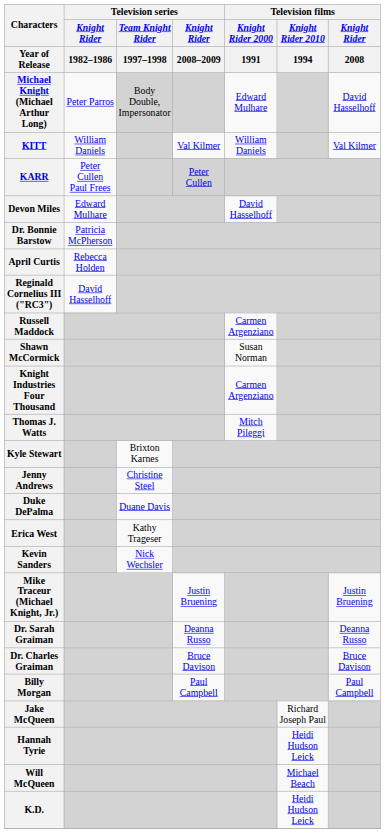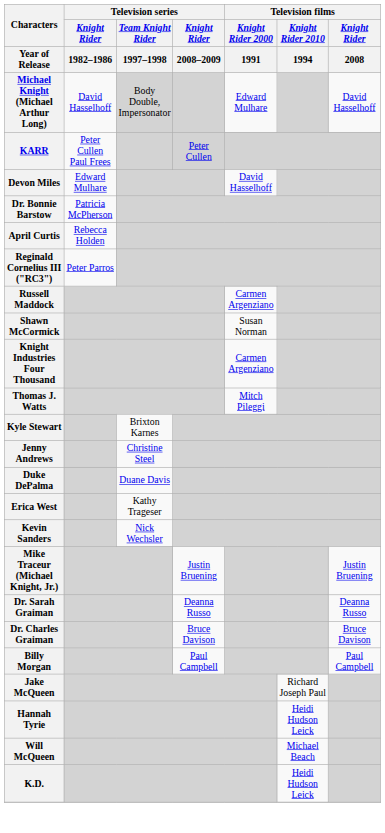 <table class="wikitable" style="text-align:center" width=99%>
 <tr>
 <th rowspan="2" width="16%">Characters</th>
 <th colspan="3" align="center">Television series</th>
 <th colspan="3" align="center">Television films</th>
 </tr>
 <tr>
 <th align="center" width="14%"><em><a href='#'>Knight Rider</a></em></th>
 <th align="center" width="14%"><em><a href='#'>Team Knight Rider</a></em></th>
 <th align="center" width="14%"><em><a href='#'>Knight Rider</a></em></th>
 <th align="center" width="14%"><em><a href='#'>Knight Rider 2000</a></em></th>
 <th align="center" width="14%"><em><a href='#'>Knight Rider 2010</a></em></th>
 <th align="center" width="14%"><em><a href='#'>Knight Rider</a></em></th>
 </tr>
 <tr>
 <th><strong>Year of Release</strong></th>
 <th colspan="1" align="center"><strong>1982–1986</strong></th>
 <th colspan="1" align="center"><strong>1997–1998</strong></th>
 <th colspan="1" align="center"><strong>2008–2009</strong></th>
 <th colspan="1" align="center"><strong>1991</strong></th>
 <th colspan="1" align="center"><strong>1994</strong></th>
 <th colspan="1" align="center"><strong>2008</strong></th>
 </tr>
 <tr>
 <th><a href='#'>Michael Knight</a><br>(Michael Arthur Long)</th>
-<td><a href='#'>Peter Parros</a></td>
+<td><a href='#'>David Hasselhoff</a></td>
 <td colspan="1" style="background-color:lightgrey;">Body Double, Impersonator</td>
 <td colspan="1" style="background-color:lightgrey;"> </td>
 <td><a href='#'>Edward Mulhare</a></td>
 <td colspan="1" style="background-color:lightgrey;"> </td>
 <td colspan="1"><a href='#'>David Hasselhoff</a></td>
-</tr>
-<tr>
-<th><a href='#'>KITT</a></th>
-<td><a href='#'>William Daniels</a></td>
-<td colspan="1" style="background-color:lightgrey;"> </td>
-<td><a href='#'>Val Kilmer</a></td>
-<td><a href='#'>William Daniels</a></td>
-<td colspan="1" style="background-color:lightgrey;"> </td>
-<td><a href='#'>Val Kilmer</a></td>
 </tr>
 <tr>
 <th><a href='#'>KARR</a></th>
 <td><a href='#'>Peter Cullen</a><br><a href='#'>Paul Frees</a></td>
 <td colspan="1" style="background-color:lightgrey;"> </td>
 <td style="background: lightgrey;"><a href='#'>Peter Cullen</a></td>
 <td colspan="3" style="background-color:lightgrey;"> </td>
 </tr>
 <tr>
 <th>Devon Miles</th>
 <td><a href='#'>Edward Mulhare</a></td>
 <td colspan="2" style="background-color:lightgrey;"> </td>
 <td colspan="1"><a href='#'>David Hasselhoff</a></td>
 <td colspan="2" style="background-color:lightgrey;"> </td>
 </tr>
 <tr>
 <th>Dr. Bonnie Barstow</th>
 <td><a href='#'>Patricia McPherson</a></td>
 <td colspan="5" style="background-color:lightgrey;"> </td>
 </tr>
 <tr>
 <th>April Curtis</th>
 <td><a href='#'>Rebecca Holden</a></td>
 <td colspan="5" style="background-color:lightgrey;"> </td>
 </tr>
 <tr>
 <th>Reginald Cornelius III ("RC3")</th>
-<td><a href='#'>David Hasselhoff</a></td>
+<td><a href='#'>Peter Parros</a></td>
 <td colspan="5" style="background-color:lightgrey;"> </td>
 </tr>
 <tr>
 <th>Russell Maddock</th>
 <td colspan="3" style="background-color:lightgrey;"> </td>
 <td><a href='#'>Carmen Argenziano</a></td>
 <td colspan="2" style="background-color:lightgrey;"> </td>
 </tr>
 <tr>
 <th>Shawn McCormick</th>
 <td colspan="3" style="background-color:lightgrey;"> </td>
 <td>Susan Norman</td>
 <td colspan="2" style="background-color:lightgrey;"> </td>
 </tr>
 <tr>
 <th>Knight Industries Four Thousand</th>
 <td colspan="3" style="background-color:lightgrey;"> </td>
 <td><a href='#'>Carmen Argenziano</a></td>
 <td colspan="2" style="background-color:lightgrey;"> </td>
 </tr>
 <tr>
 <th>Thomas J. Watts</th>
 <td colspan="3" style="background-color:lightgrey;"> </td>
 <td><a href='#'>Mitch Pileggi</a></td>
 <td colspan="2" style="background-color:lightgrey;"> </td>
 </tr>
 <tr>
 <th>Kyle Stewart</th>
 <td colspan="1" style="background-color:lightgrey;"> </td>
 <td>Brixton Karnes</td>
 <td colspan="4" style="background-color:lightgrey;"> </td>
 </tr>
 <tr>
 <th>Jenny Andrews</th>
 <td colspan="1" style="background-color:lightgrey;"> </td>
 <td><a href='#'>Christine Steel</a></td>
 <td colspan="4" style="background-color:lightgrey;"> </td>
 </tr>
 <tr>
 <th>Duke DePalma</th>
 <td colspan="1" style="background-color:lightgrey;"> </td>
 <td><a href='#'>Duane Davis</a></td>
 <td colspan="4" style="background-color:lightgrey;"> </td>
 </tr>
 <tr>
 <th>Erica West</th>
 <td colspan="1" style="background-color:lightgrey;"> </td>
 <td>Kathy Trageser</td>
 <td colspan="4" style="background-color:lightgrey;"> </td>
 </tr>
 <tr>
 <th>Kevin Sanders</th>
 <td colspan="1" style="background-color:lightgrey;"> </td>
 <td><a href='#'>Nick Wechsler</a></td>
 <td colspan="4" style="background-color:lightgrey;"> </td>
 </tr>
 <tr>
 <th>Mike Traceur<br>(Michael Knight, Jr.)</th>
 <td colspan="2" style="background-color:lightgrey;"> </td>
 <td><a href='#'>Justin Bruening</a></td>
 <td colspan="2" style="background-color:lightgrey;"> </td>
 <td><a href='#'>Justin Bruening</a></td>
 </tr>
 <tr>
 <th>Dr. Sarah Graiman</th>
 <td colspan="2" style="background-color:lightgrey;"> </td>
 <td><a href='#'>Deanna Russo</a></td>
 <td colspan="2" style="background-color:lightgrey;"> </td>
 <td><a href='#'>Deanna Russo</a></td>
 </tr>
 <tr>
 <th>Dr. Charles Graiman</th>
 <td colspan="2" style="background-color:lightgrey;"> </td>
 <td><a href='#'>Bruce Davison</a></td>
 <td colspan="2" style="background-color:lightgrey;"> </td>
 <td><a href='#'>Bruce Davison</a></td>
 </tr>
 <tr>
 <th>Billy Morgan</th>
 <td colspan="2" style="background-color:lightgrey;"> </td>
 <td><a href='#'>Paul Campbell</a></td>
 <td colspan="2" style="background-color:lightgrey;"> </td>
 <td><a href='#'>Paul Campbell</a></td>
 </tr>
 <tr>
 <th>Jake McQueen</th>
 <td colspan="4" style="background-color:lightgrey;"> </td>
 <td>Richard Joseph Paul</td>
 <td colspan="1" style="background-color:lightgrey;"> </td>
 </tr>
 <tr>
 <th>Hannah Tyrie</th>
 <td colspan="4" style="background-color:lightgrey;"> </td>
 <td><a href='#'>Heidi Hudson Leick</a></td>
 <td colspan="1" style="background-color:lightgrey;"> </td>
 </tr>
 <tr>
 <th>Will McQueen</th>
 <td colspan="4" style="background-color:lightgrey;"> </td>
 <td><a href='#'>Michael Beach</a></td>
 <td colspan="1" style="background-color:lightgrey;"> </td>
 </tr>
 <tr>
 <th>K.D.</th>
 <td colspan="4" style="background-color:lightgrey;"> </td>
 <td><a href='#'>Heidi Hudson Leick</a></td>
 <td colspan="1" style="background-color:lightgrey;"> </td>
 </tr>
 <tr>
 </tr>
 </table>
